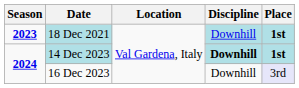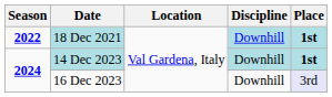 <table class="wikitable" style="text-align:center; font-size:95%;">
 <tr>
 <th>Season</th>
 <th>Date</th>
 <th>Location</th>
 <th>Discipline</th>
 <th>Place</th>
 </tr>
 <tr>
-<td><strong><a href='#'>2023</a></strong></td>
+<td><strong><a href='#'>2022</a></strong></td>
 <td align="right" bgcolor="#BOEOE6">18 Dec 2021</td>
 <td align=left rowspan="3"> <a href='#'>Val Gardena</a>, Italy</td>
 <td bgcolor="#BOEOE6"><a href='#'>Downhill</a></td>
 <td bgcolor="#BOEOE6"><strong>1st</strong></td>
 </tr>
 <tr>
 <td rowspan="2"><strong><a href='#'>2024</a></strong></td>
 <td align="right" bgcolor="#BOEOE6">14 Dec 2023</td>
-<td bgcolor="#BOEOE6"><strong>Downhill</strong></td>
+<td bgcolor="#BOEOE6">Downhill</td>
 <td bgcolor="#BOEOE6"><strong>1st</strong></td>
 </tr>
 <tr>
 <td align="right">16 Dec 2023</td>
 <td>Downhill</td>
 <td style="background: lavender;">3rd</td>
 </tr>
 </table>
